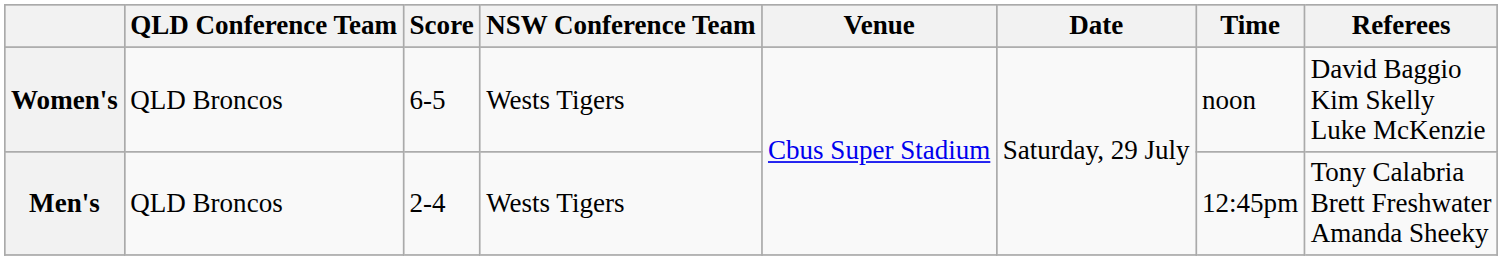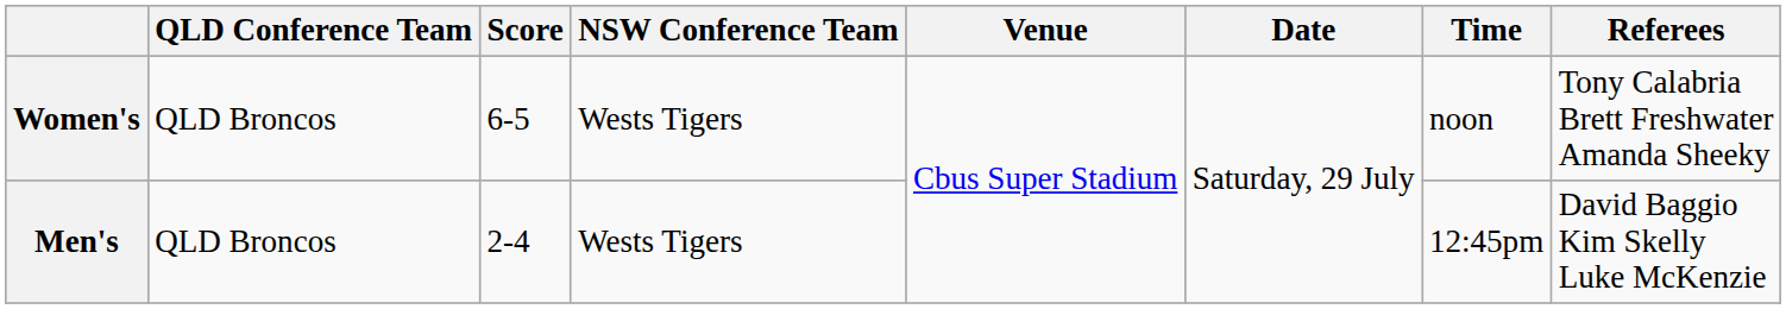 <table class="wikitable">
 <tr>
 <th></th>
 <th>QLD Conference Team</th>
 <th>Score</th>
 <th>NSW Conference Team</th>
 <th>Venue</th>
 <th>Date</th>
 <th>Time</th>
 <th>Referees</th>
 </tr>
 <tr>
 <th>Women's</th>
 <td>QLD Broncos</td>
 <td>6-5</td>
 <td>Wests Tigers</td>
 <td rowspan="2"><a href='#'>Cbus Super Stadium</a></td>
 <td rowspan="2">Saturday, 29 July</td>
 <td>noon</td>
-<td>David Baggio<br>Kim Skelly<br>Luke McKenzie</td>
+<td>Tony Calabria<br>Brett Freshwater<br>Amanda Sheeky</td>
 </tr>
 <tr>
 <th>Men's</th>
 <td>QLD Broncos</td>
 <td>2-4</td>
 <td>Wests Tigers</td>
 <td>12:45pm</td>
-<td>Tony Calabria<br>Brett Freshwater<br>Amanda Sheeky</td>
+<td>David Baggio<br>Kim Skelly<br>Luke McKenzie</td>
 </tr>
 </table>
